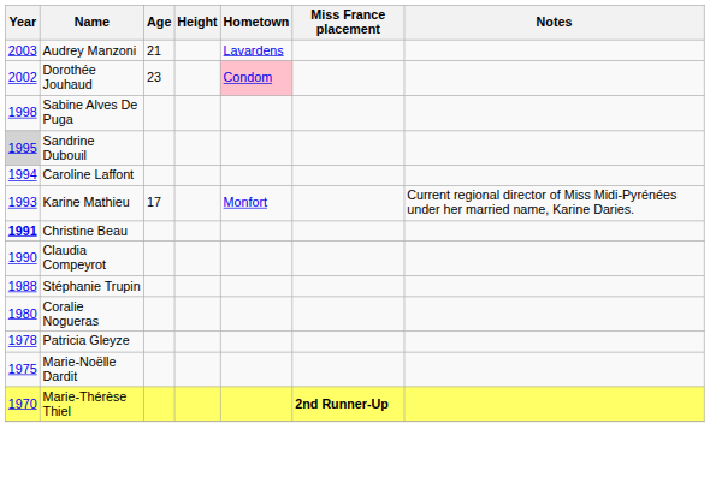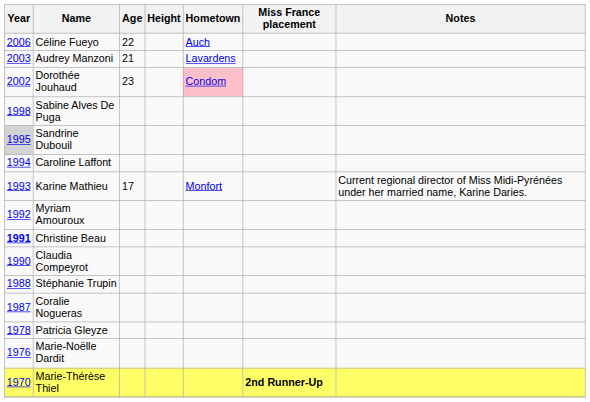 <table class="wikitable sortable">
 <tr>
 <th>Year</th>
 <th>Name</th>
 <th>Age</th>
 <th>Height</th>
 <th>Hometown</th>
 <th>Miss France placement</th>
 <th>Notes</th>
+</tr>
+<tr>
+<td><a href='#'>2006</a></td>
+<td>Céline Fueyo</td>
+<td>22</td>
+<td></td>
+<td><a href='#'>Auch</a></td>
+<td></td>
+<td></td>
 </tr>
 <tr>
 <td><a href='#'>2003</a></td>
 <td>Audrey Manzoni</td>
 <td>21</td>
 <td></td>
 <td><a href='#'>Lavardens</a></td>
 <td></td>
 <td></td>
 </tr>
 <tr>
 <td><a href='#'>2002</a></td>
 <td>Dorothée Jouhaud</td>
 <td>23</td>
 <td></td>
 <td style="background: pink;"><a href='#'>Condom</a></td>
 <td></td>
 <td></td>
 </tr>
 <tr>
 <td><a href='#'>1998</a></td>
 <td>Sabine Alves De Puga</td>
 <td></td>
 <td></td>
 <td></td>
 <td></td>
 <td></td>
 </tr>
 <tr>
 <td style="background: lightgrey;"><a href='#'>1995</a></td>
 <td>Sandrine Dubouil</td>
 <td></td>
 <td></td>
 <td></td>
 <td></td>
 <td></td>
 </tr>
 <tr>
 <td><a href='#'>1994</a></td>
 <td>Caroline Laffont</td>
 <td></td>
 <td></td>
 <td></td>
 <td></td>
 <td></td>
 </tr>
 <tr>
 <td><a href='#'>1993</a></td>
 <td>Karine Mathieu</td>
 <td>17</td>
 <td></td>
 <td><a href='#'>Monfort</a></td>
 <td></td>
 <td>Current regional director of Miss Midi-Pyrénées under her married name, Karine Daries.</td>
 </tr>
 <tr>
+<td><a href='#'>1992</a></td>
+<td>Myriam Amouroux</td>
+<td></td>
+<td></td>
+<td></td>
+<td></td>
+<td></td>
+</tr>
+<tr>
 <td><strong><a href='#'>1991</a></strong></td>
 <td>Christine Beau</td>
 <td></td>
 <td></td>
 <td></td>
 <td></td>
 <td></td>
 </tr>
 <tr>
 <td><a href='#'>1990</a></td>
 <td>Claudia Compeyrot</td>
 <td></td>
 <td></td>
 <td></td>
 <td></td>
 <td></td>
 </tr>
 <tr>
 <td><a href='#'>1988</a></td>
 <td>Stéphanie Trupin</td>
 <td></td>
 <td></td>
 <td></td>
 <td></td>
 <td></td>
 </tr>
 <tr>
-<td><a href='#'>1980</a></td>
+<td><a href='#'>1987</a></td>
 <td>Coralie Nogueras</td>
 <td></td>
 <td></td>
 <td></td>
 <td></td>
 <td></td>
 </tr>
 <tr>
 <td><a href='#'>1978</a></td>
 <td>Patricia Gleyze</td>
 <td></td>
 <td></td>
 <td></td>
 <td></td>
 <td></td>
 </tr>
 <tr>
-<td><a href='#'>1975</a></td>
+<td><a href='#'>1976</a></td>
 <td>Marie-Noëlle Dardit</td>
 <td></td>
 <td></td>
 <td></td>
 <td></td>
 <td></td>
 </tr>
 <tr bgcolor=#FFFF66>
 <td><a href='#'>1970</a></td>
 <td>Marie-Thérèse Thiel</td>
 <td></td>
 <td></td>
 <td></td>
 <td><strong>2nd Runner-Up</strong></td>
 <td></td>
 </tr>
 <tr>
 </tr>
 </table>
